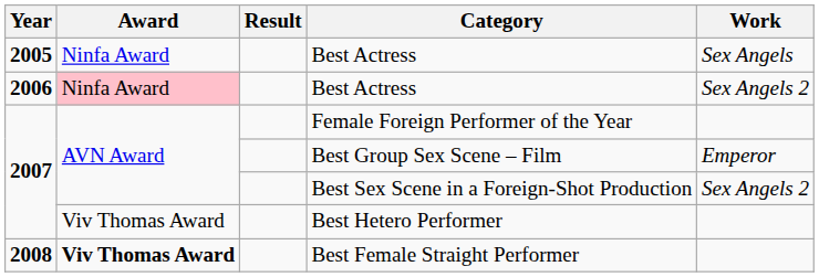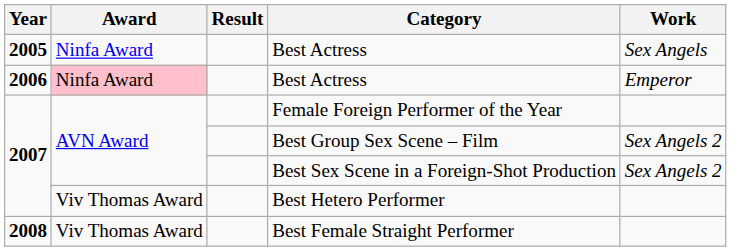 <table class="wikitable">
 <tr>
 <th>Year</th>
 <th>Award</th>
 <th>Result</th>
 <th>Category</th>
 <th>Work</th>
 </tr>
 <tr>
 <td><strong>2005</strong></td>
 <td><a href='#'>Ninfa Award</a></td>
 <td></td>
 <td>Best Actress</td>
 <td><em>Sex Angels</em></td>
 </tr>
 <tr>
 <td><strong>2006</strong></td>
 <td style="background: pink;">Ninfa Award</td>
 <td></td>
 <td>Best Actress</td>
-<td><em>Sex Angels 2</em></td>
+<td><em>Emperor</em></td>
 </tr>
 <tr>
 <td rowspan="4"><strong>2007</strong></td>
 <td rowspan="3"><a href='#'>AVN Award</a></td>
 <td></td>
 <td>Female Foreign Performer of the Year</td>
 <td></td>
 </tr>
 <tr>
 <td></td>
 <td>Best Group Sex Scene – Film</td>
-<td><em>Emperor</em></td>
+<td><em>Sex Angels 2</em></td>
 </tr>
 <tr>
 <td></td>
 <td>Best Sex Scene in a Foreign-Shot Production</td>
 <td><em>Sex Angels 2</em></td>
 </tr>
 <tr>
 <td>Viv Thomas Award</td>
 <td></td>
 <td>Best Hetero Performer</td>
 <td></td>
 </tr>
 <tr>
 <td><strong>2008</strong></td>
-<td><strong>Viv Thomas Award</strong></td>
+<td>Viv Thomas Award</td>
 <td></td>
 <td>Best Female Straight Performer</td>
 <td></td>
 </tr>
 </table>
